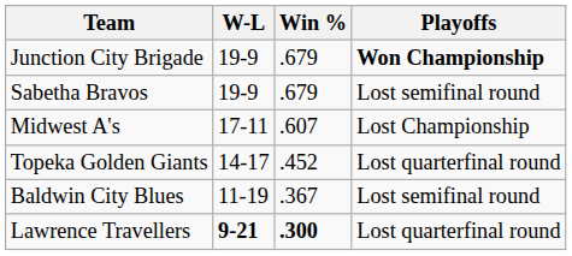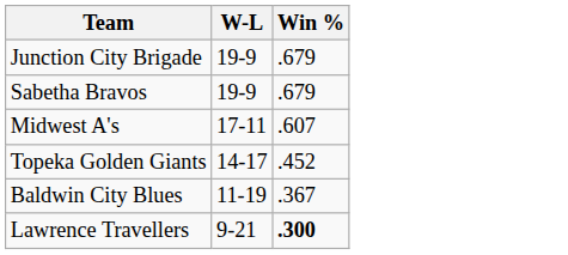 <table class="wikitable">
 <tr>
 <th>Team</th>
 <th>W-L</th>
 <th>Win %</th>
-<th>Playoffs</th>
 </tr>
 <tr>
 <td>Junction City Brigade</td>
 <td>19-9</td>
 <td>.679</td>
-<td><strong>Won Championship</strong></td>
 </tr>
 <tr>
 <td>Sabetha Bravos</td>
 <td>19-9</td>
 <td>.679</td>
-<td>Lost semifinal round</td>
 </tr>
 <tr>
 <td>Midwest A's</td>
 <td>17-11</td>
 <td>.607</td>
-<td>Lost Championship</td>
 </tr>
 <tr>
 <td>Topeka Golden Giants</td>
 <td>14-17</td>
 <td>.452</td>
-<td>Lost quarterfinal round</td>
 </tr>
 <tr>
 <td>Baldwin City Blues</td>
 <td>11-19</td>
 <td>.367</td>
-<td>Lost semifinal round</td>
 </tr>
 <tr>
 <td>Lawrence Travellers</td>
-<td><strong>9-21</strong></td>
+<td>9-21</td>
 <td><strong>.300</strong></td>
-<td>Lost quarterfinal round</td>
 </tr>
 </table>
